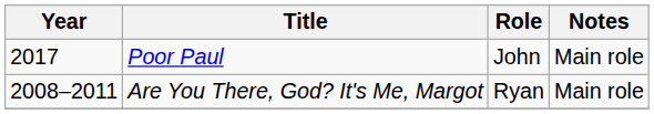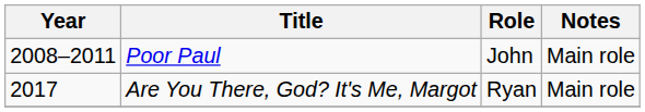 <table class="wikitable sortable">
 <tr>
 <th>Year</th>
 <th>Title</th>
 <th>Role</th>
 <th class="unsortable">Notes</th>
 </tr>
 <tr>
-<td>2017</td>
+<td>2008–2011</td>
 <td><em><a href='#'>Poor Paul</a></em></td>
 <td>John</td>
 <td>Main role</td>
 </tr>
 <tr>
-<td>2008–2011</td>
+<td>2017</td>
 <td><em>Are You There, God? It's Me, Margot</em></td>
 <td>Ryan</td>
 <td>Main role</td>
 </tr>
 <tr>
 </tr>
 </table>
